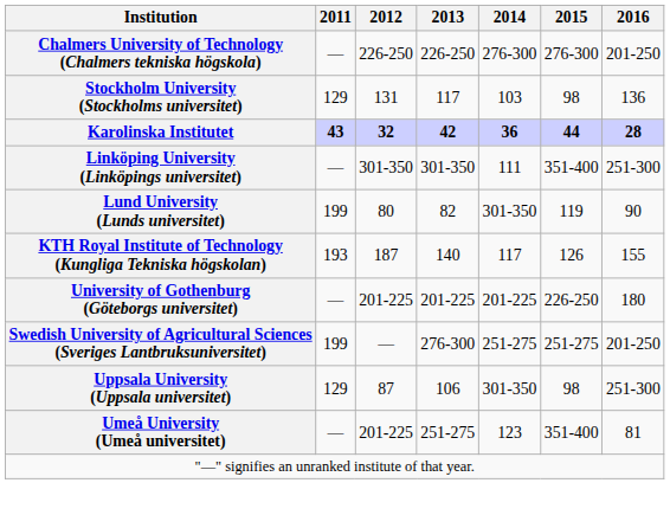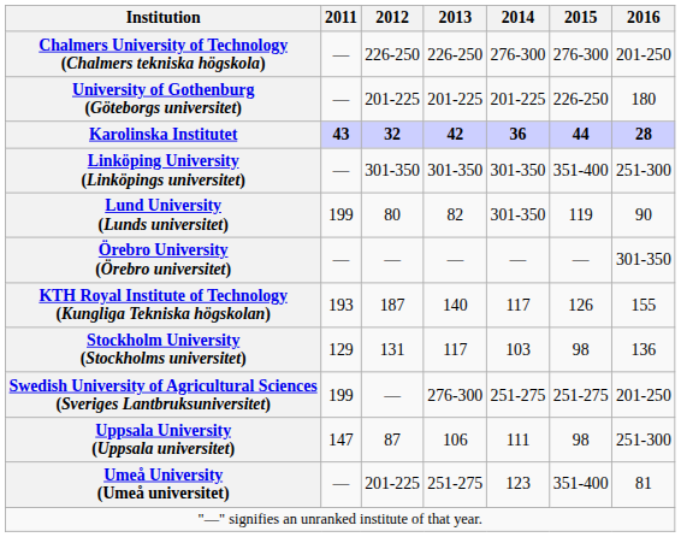 <table class="wikitable sortable plainrowheaders" style="text-align:center;">
 <tr>
 <th scope="col">Institution</th>
 <th data-sort-type="number" scope="col">2011</th>
 <th data-sort-type="number" scope="col">2012</th>
 <th data-sort-type="number" scope="col">2013</th>
 <th data-sort-type="number" scope="col">2014</th>
 <th data-sort-type="number" scope="col">2015</th>
 <th data-sort-type="number" scope="col">2016</th>
 </tr>
 <tr>
 <th scope="row"><a href='#'>Chalmers University of Technology</a><br>(<em>Chalmers tekniska högskola</em>)</th>
 <td>—</td>
 <td>226-250</td>
 <td>226-250</td>
 <td>276-300</td>
 <td>276-300</td>
 <td>201-250</td>
 </tr>
 <tr>
-<th scope="row"><a href='#'>Stockholm University</a> <br>(<em>Stockholms universitet</em>)</th>
-<td>129</td>
-<td>131</td>
-<td>117</td>
-<td>103</td>
-<td>98</td>
-<td>136</td>
+<th scope="row"><a href='#'>University of Gothenburg</a><br>(<em>Göteborgs universitet</em>)</th>
+<td>—</td>
+<td>201-225</td>
+<td>201-225</td>
+<td>201-225</td>
+<td>226-250</td>
+<td>180</td>
 </tr>
 <tr>
 <th scope="row"><a href='#'>Karolinska Institutet</a></th>
 <td bgcolor=cccfff><strong>43</strong></td>
 <td bgcolor=cccfff><strong>32</strong></td>
 <td bgcolor=cccfff><strong>42</strong></td>
 <td bgcolor=cccfff><strong>36</strong></td>
 <td bgcolor=cccfff><strong>44</strong></td>
 <td bgcolor=cccfff><strong>28</strong></td>
 </tr>
 <tr>
 <th scope="row"><a href='#'>Linköping University</a><br>(<em>Linköpings universitet</em>)</th>
 <td>—</td>
 <td>301-350</td>
 <td>301-350</td>
-<td>111</td>
+<td>301-350</td>
 <td>351-400</td>
 <td>251-300</td>
 </tr>
 <tr>
 <th scope="row"><a href='#'>Lund University</a> <br>(<em>Lunds universitet</em>)</th>
 <td>199</td>
 <td>80</td>
 <td>82</td>
 <td>301-350</td>
 <td>119</td>
 <td>90</td>
 </tr>
 <tr>
+<th scope="row"><a href='#'>Örebro University</a><br>(<em>Örebro universitet</em>)</th>
+<td>—</td>
+<td>—</td>
+<td>—</td>
+<td>—</td>
+<td>—</td>
+<td>301-350</td>
+</tr>
+<tr>
 <th scope="row"><a href='#'>KTH Royal Institute of Technology</a> <br>(<em>Kungliga Tekniska högskolan</em>)</th>
 <td>193</td>
 <td>187</td>
 <td>140</td>
 <td>117</td>
 <td>126</td>
 <td>155</td>
 </tr>
 <tr>
-<th scope="row"><a href='#'>University of Gothenburg</a><br>(<em>Göteborgs universitet</em>)</th>
-<td>—</td>
-<td>201-225</td>
-<td>201-225</td>
-<td>201-225</td>
-<td>226-250</td>
-<td>180</td>
+<th scope="row"><a href='#'>Stockholm University</a> <br>(<em>Stockholms universitet</em>)</th>
+<td>129</td>
+<td>131</td>
+<td>117</td>
+<td>103</td>
+<td>98</td>
+<td>136</td>
 </tr>
 <tr>
 <th scope="row"><a href='#'>Swedish University of Agricultural Sciences</a><br>(<em>Sveriges Lantbruksuniversitet</em>)</th>
 <td>199</td>
 <td>—</td>
 <td>276-300</td>
 <td>251-275</td>
 <td>251-275</td>
 <td>201-250</td>
 </tr>
 <tr>
 <th scope="row"><a href='#'>Uppsala University</a> <br>(<em>Uppsala universitet</em>)</th>
-<td>129</td>
+<td>147</td>
 <td>87</td>
 <td>106</td>
-<td>301-350</td>
+<td>111</td>
 <td>98</td>
 <td>251-300</td>
 </tr>
 <tr>
 <th scope="row"><a href='#'>Umeå University</a><br>(Umeå universitet)</th>
 <td>—</td>
 <td>201-225</td>
 <td>251-275</td>
 <td>123</td>
 <td>351-400</td>
 <td>81</td>
 </tr>
 <tr>
 <td colspan="7" style="font-size:90%;">"—" signifies an unranked institute of that year.</td>
 </tr>
 </table>
